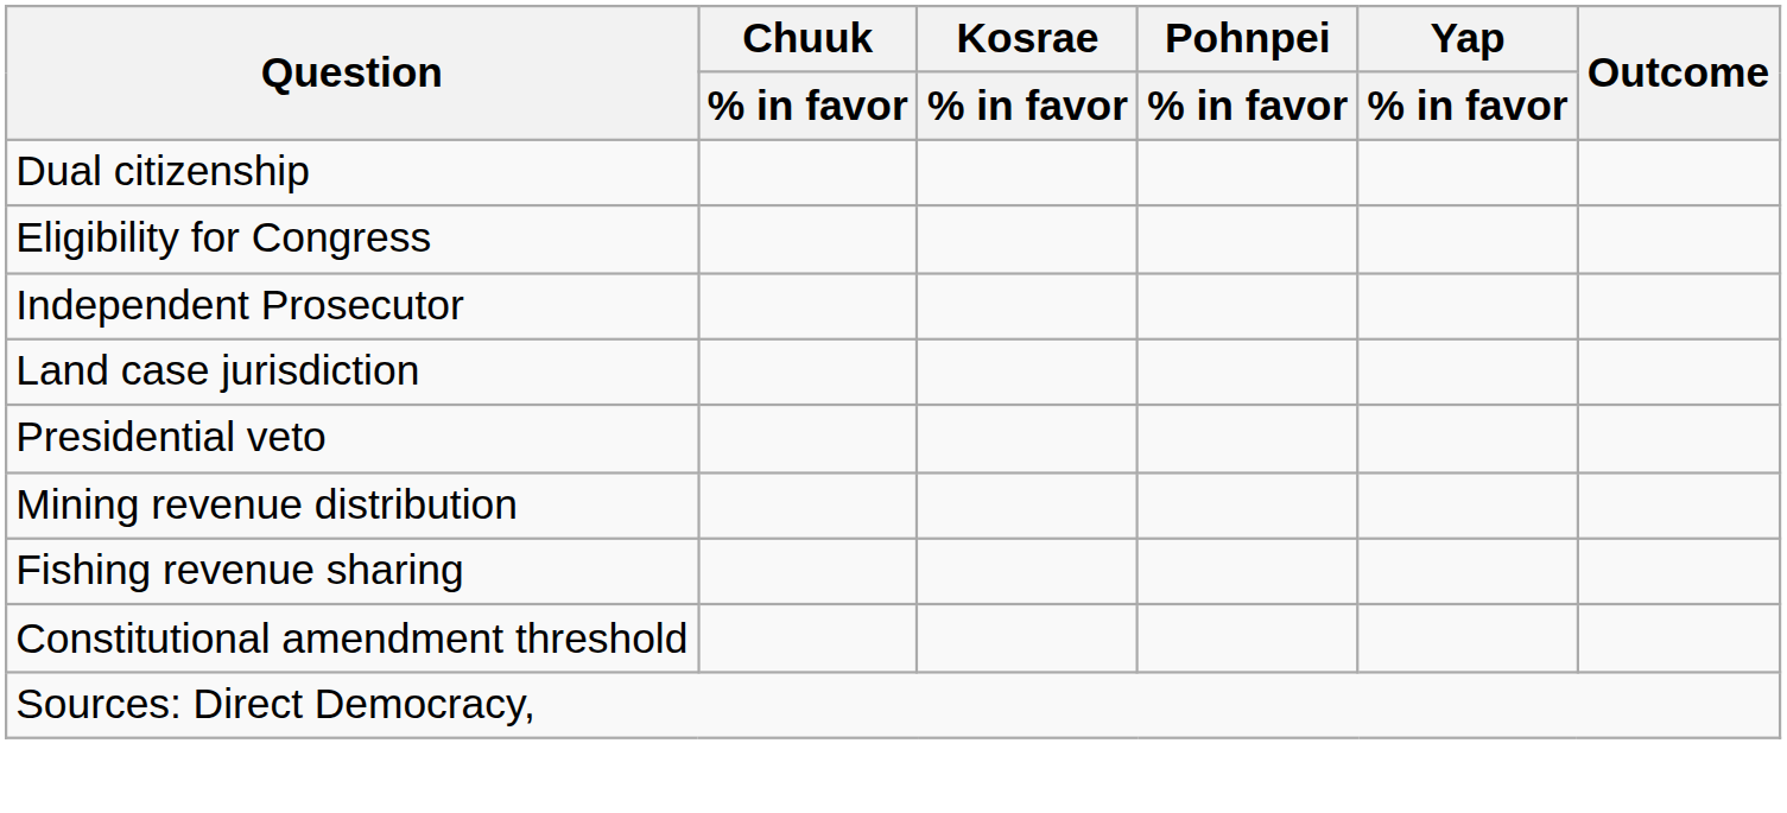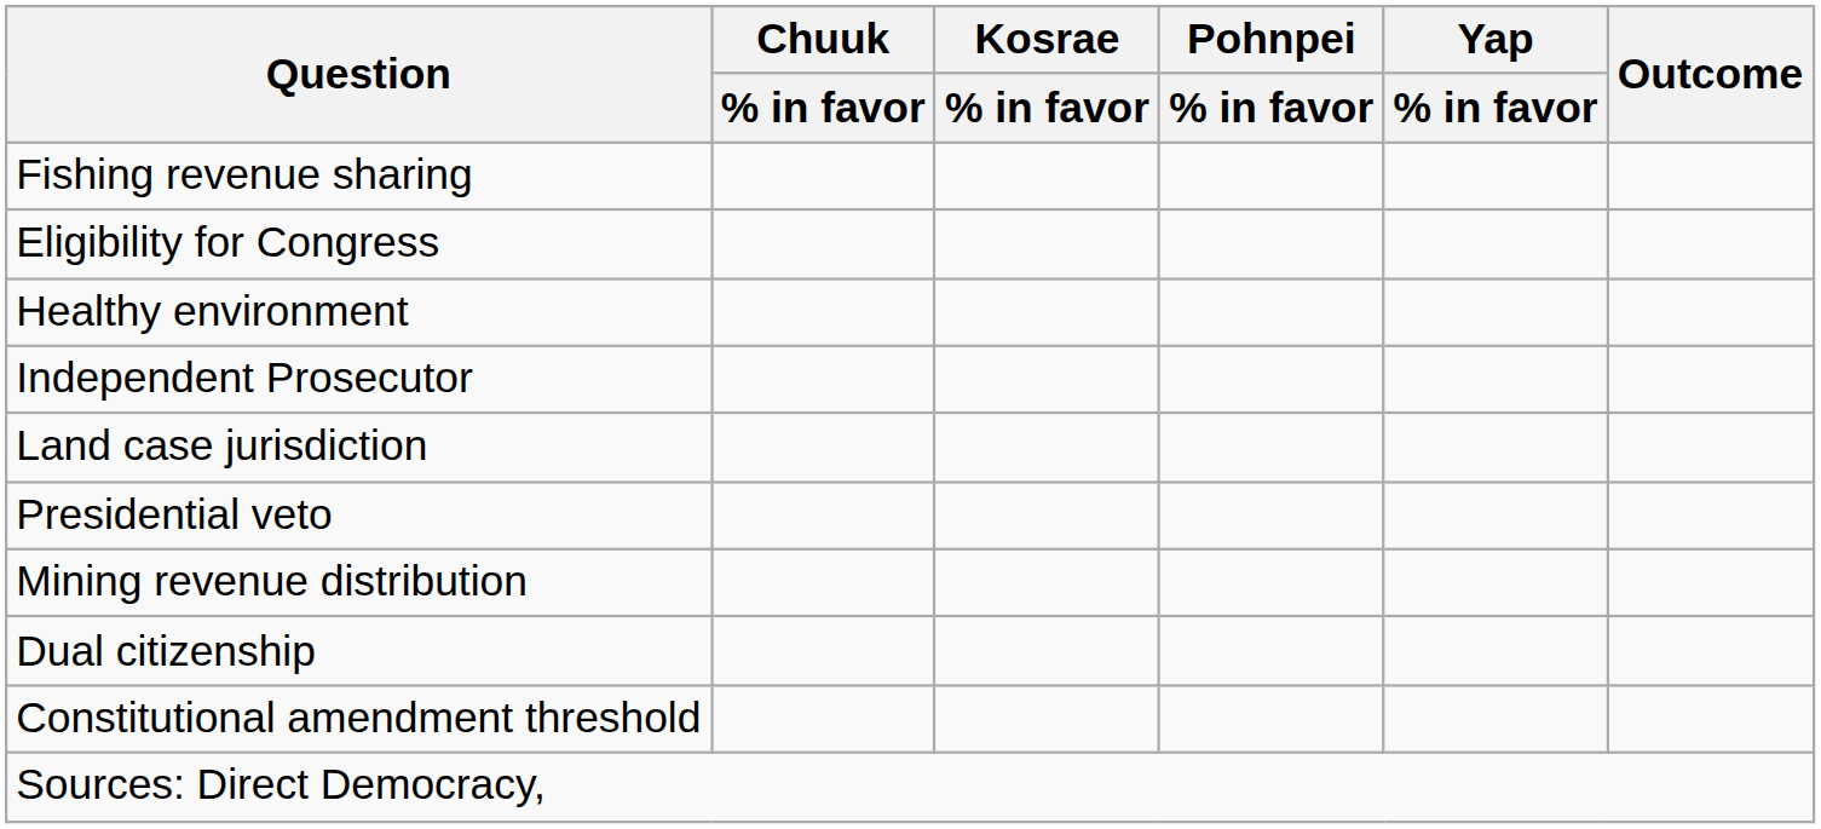 <table class="wikitable" style="text-align:right">
 <tr>
 <th rowspan="2">Question</th>
 <th>Chuuk</th>
 <th>Kosrae</th>
 <th>Pohnpei</th>
 <th>Yap</th>
 <th rowspan=2>Outcome</th>
 </tr>
 <tr>
 <th>% in favor</th>
 <th>% in favor</th>
 <th>% in favor</th>
 <th>% in favor</th>
 </tr>
 <tr>
-<td align="left">Dual citizenship</td>
+<td align="left">Fishing revenue sharing</td>
 <td></td>
 <td></td>
 <td></td>
 <td></td>
 <td></td>
 </tr>
 <tr>
 <td align="left">Eligibility for Congress</td>
+<td></td>
+<td></td>
+<td></td>
+<td></td>
+<td></td>
+</tr>
+<tr>
+<td align="left">Healthy environment</td>
 <td></td>
 <td></td>
 <td></td>
 <td></td>
 <td></td>
 </tr>
 <tr>
 <td align="left">Independent Prosecutor</td>
 <td></td>
 <td></td>
 <td></td>
 <td></td>
 <td></td>
 </tr>
 <tr>
 <td align="left">Land case jurisdiction</td>
 <td></td>
 <td></td>
 <td></td>
 <td></td>
 <td></td>
 </tr>
 <tr>
 <td align="left">Presidential veto</td>
 <td></td>
 <td></td>
 <td></td>
 <td></td>
 <td></td>
 </tr>
 <tr>
 <td align="left">Mining revenue distribution</td>
 <td></td>
 <td></td>
 <td></td>
 <td></td>
 <td></td>
 </tr>
 <tr>
-<td align="left">Fishing revenue sharing</td>
+<td align="left">Dual citizenship</td>
 <td></td>
 <td></td>
 <td></td>
 <td></td>
 <td></td>
 </tr>
 <tr>
 <td align="left">Constitutional amendment threshold</td>
 <td></td>
 <td></td>
 <td></td>
 <td></td>
 <td></td>
 </tr>
 <tr>
 <td align="left" colspan=6>Sources: Direct Democracy, </td>
 </tr>
 </table>
